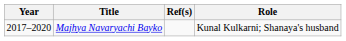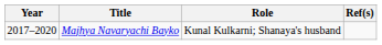 <table class="wikitable">
 <tr>
 <th>Year</th>
 <th>Title</th>
+<th>Role</th>
 <th>Ref(s)</th>
-<th>Role</th>
 </tr>
 <tr>
 <td>2017–2020</td>
 <td><em><a href='#'>Majhya Navaryachi Bayko</a></em></td>
+<td>Kunal Kulkarni; Shanaya's husband</td>
 <td></td>
-<td>Kunal Kulkarni; Shanaya's husband</td>
 </tr>
 </table>
